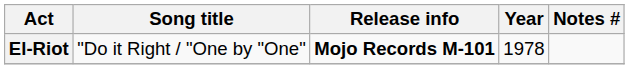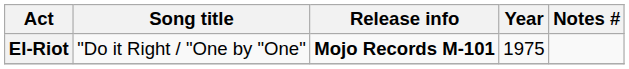 <table class="wikitable plainrowheaders sortable">
 <tr>
 <th scope="col">Act</th>
 <th scope="col">Song title</th>
 <th scope="col">Release info</th>
 <th scope="col">Year</th>
 <th scope="col" class="unsortable">Notes #</th>
 </tr>
 <tr>
 <th scope="row">El-Riot</th>
 <td>"Do it Right / "One by "One"</td>
 <td><strong>Mojo Records M-101</strong></td>
-<td>1978</td>
+<td>1975</td>
 <td></td>
 </tr>
 <tr>
 </tr>
 </table>
